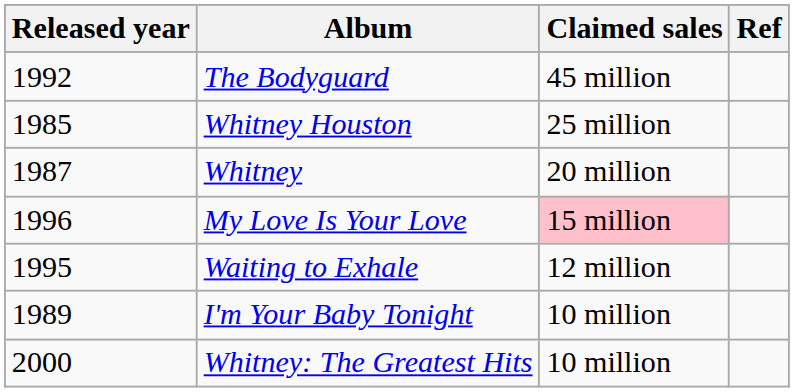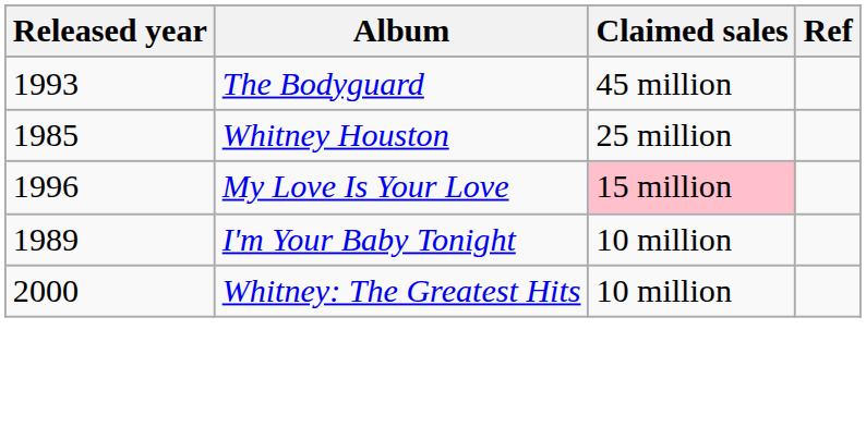 <table class="wikitable">
 <tr>
 <th>Released year</th>
 <th>Album</th>
 <th>Claimed sales</th>
 <th>Ref</th>
 </tr>
 <tr>
-<td>1992</td>
+<td>1993</td>
 <td><em><a href='#'>The Bodyguard</a></em></td>
 <td>45 million</td>
 <td></td>
 </tr>
 <tr>
 <td>1985</td>
 <td><em><a href='#'>Whitney Houston</a></em></td>
 <td>25 million</td>
 <td></td>
 </tr>
 <tr>
-<td>1987</td>
-<td><em><a href='#'>Whitney</a></em></td>
-<td>20 million</td>
-<td></td>
-</tr>
-<tr>
 <td>1996</td>
 <td><em><a href='#'>My Love Is Your Love</a></em></td>
 <td style="background: pink;">15 million</td>
-<td></td>
-</tr>
-<tr>
-<td>1995</td>
-<td><em><a href='#'>Waiting to Exhale</a></em></td>
-<td>12 million</td>
 <td></td>
 </tr>
 <tr>
 <td>1989</td>
 <td><em><a href='#'>I'm Your Baby Tonight</a></em></td>
 <td>10 million</td>
 <td></td>
 </tr>
 <tr>
 <td>2000</td>
 <td><em><a href='#'>Whitney: The Greatest Hits</a></em></td>
 <td>10 million</td>
 <td></td>
 </tr>
 </table>
